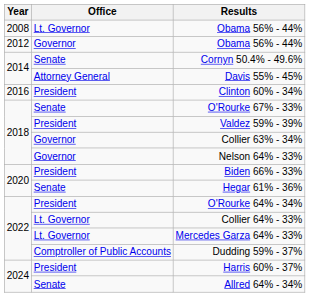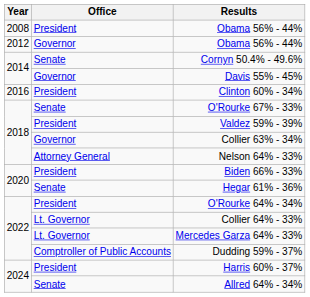 <table class=wikitable>
 <tr>
 <th>Year</th>
 <th>Office</th>
 <th>Results</th>
 </tr>
 <tr>
 <td>2008</td>
-<td><a href='#'>Lt. Governor</a></td>
+<td><a href='#'>President</a></td>
 <td align="right" ><a href='#'>Obama</a> 56% - 44%</td>
 </tr>
 <tr>
 <td>2012</td>
 <td><a href='#'>Governor</a></td>
 <td align="right" ><a href='#'>Obama</a> 56% - 44%</td>
 </tr>
 <tr>
 <td rowspan=2>2014</td>
 <td><a href='#'>Senate</a></td>
 <td align="right" ><a href='#'>Cornyn</a> 50.4% - 49.6%</td>
 </tr>
 <tr>
-<td><a href='#'>Attorney General</a></td>
+<td><a href='#'>Governor</a></td>
 <td align="right" ><a href='#'>Davis</a> 55% - 45%</td>
 </tr>
 <tr>
 <td>2016</td>
 <td><a href='#'>President</a></td>
 <td align="right" ><a href='#'>Clinton</a> 60% - 34%</td>
 </tr>
 <tr>
 <td rowspan=4>2018</td>
 <td><a href='#'>Senate</a></td>
 <td align="right" ><a href='#'>O'Rourke</a> 67% - 33%</td>
 </tr>
 <tr>
 <td><a href='#'>President</a></td>
 <td align="right" ><a href='#'>Valdez</a> 59% - 39%</td>
 </tr>
 <tr>
 <td><a href='#'>Governor</a></td>
 <td align="right" >Collier 63% - 34%</td>
 </tr>
 <tr>
-<td><a href='#'>Governor</a></td>
+<td><a href='#'>Attorney General</a></td>
 <td align="right" >Nelson 64% - 33%</td>
 </tr>
 <tr>
 <td rowspan=2>2020</td>
 <td><a href='#'>President</a></td>
 <td align="right" ><a href='#'>Biden</a> 66% - 33%</td>
 </tr>
 <tr>
 <td><a href='#'>Senate</a></td>
 <td align="right" ><a href='#'>Hegar</a> 61% - 36%</td>
 </tr>
 <tr>
 <td rowspan=4>2022</td>
 <td><a href='#'>President</a></td>
 <td align="right" ><a href='#'>O'Rourke</a> 64% - 34%</td>
 </tr>
 <tr>
 <td><a href='#'>Lt. Governor</a></td>
 <td align="right" >Collier 64% - 33%</td>
 </tr>
 <tr>
 <td><a href='#'>Lt. Governor</a></td>
 <td align="right" ><a href='#'>Mercedes Garza</a> 64% - 33%</td>
 </tr>
 <tr>
 <td><a href='#'>Comptroller of Public Accounts</a></td>
 <td align="right" >Dudding 59% - 37%</td>
 </tr>
 <tr>
 <td rowspan=2>2024</td>
 <td><a href='#'>President</a></td>
 <td align="right" ><a href='#'>Harris</a> 60% - 37%</td>
 </tr>
 <tr>
 <td><a href='#'>Senate</a></td>
 <td align="right" ><a href='#'>Allred</a> 64% - 34%</td>
 </tr>
 </table>
